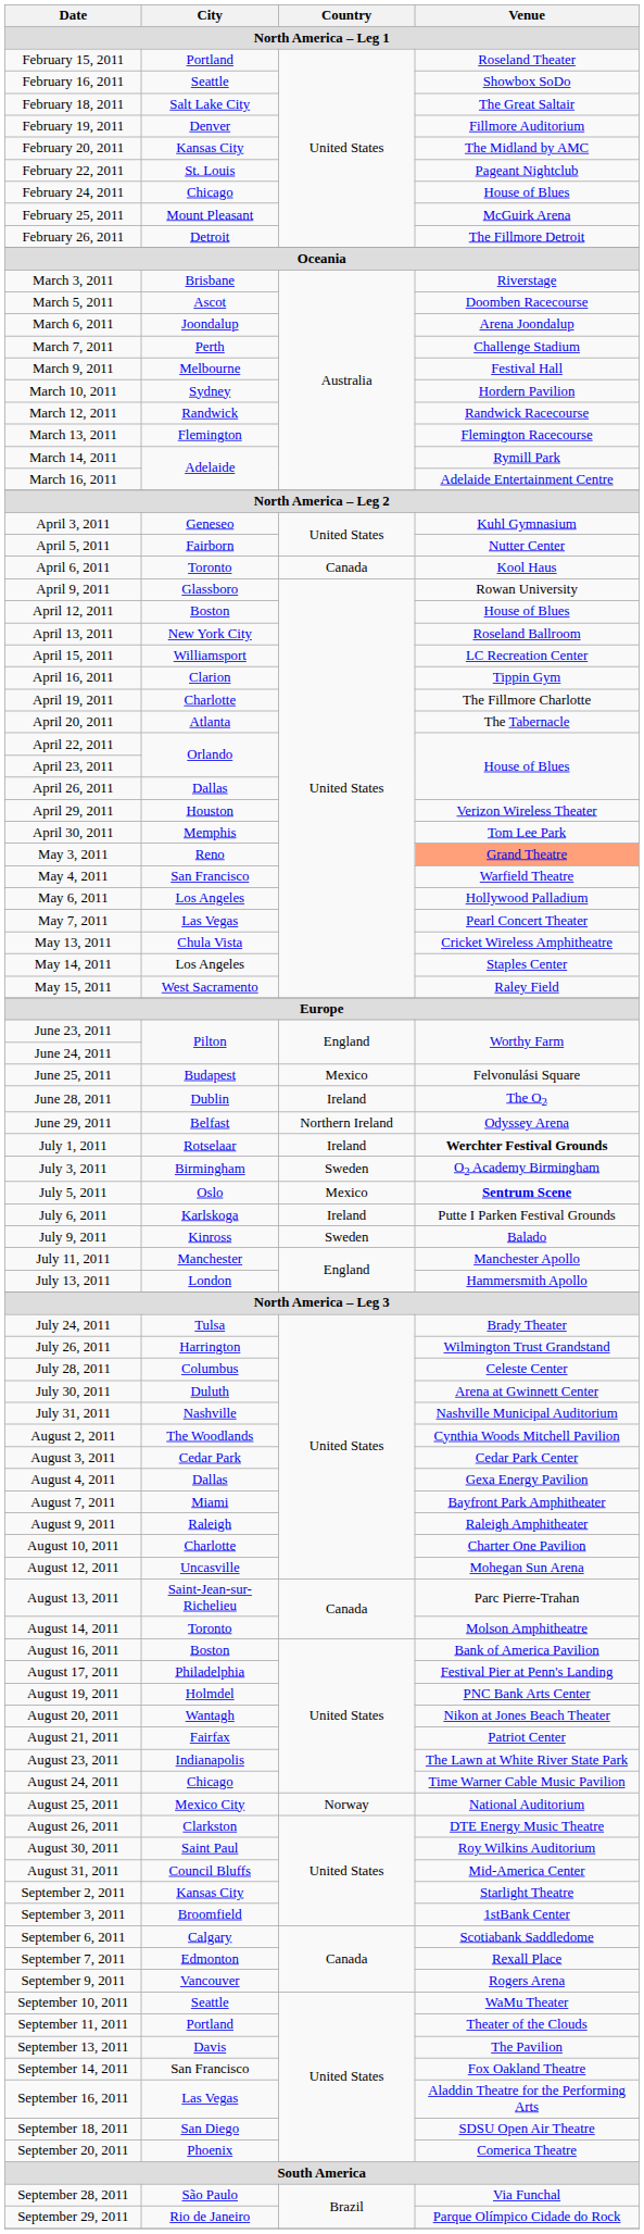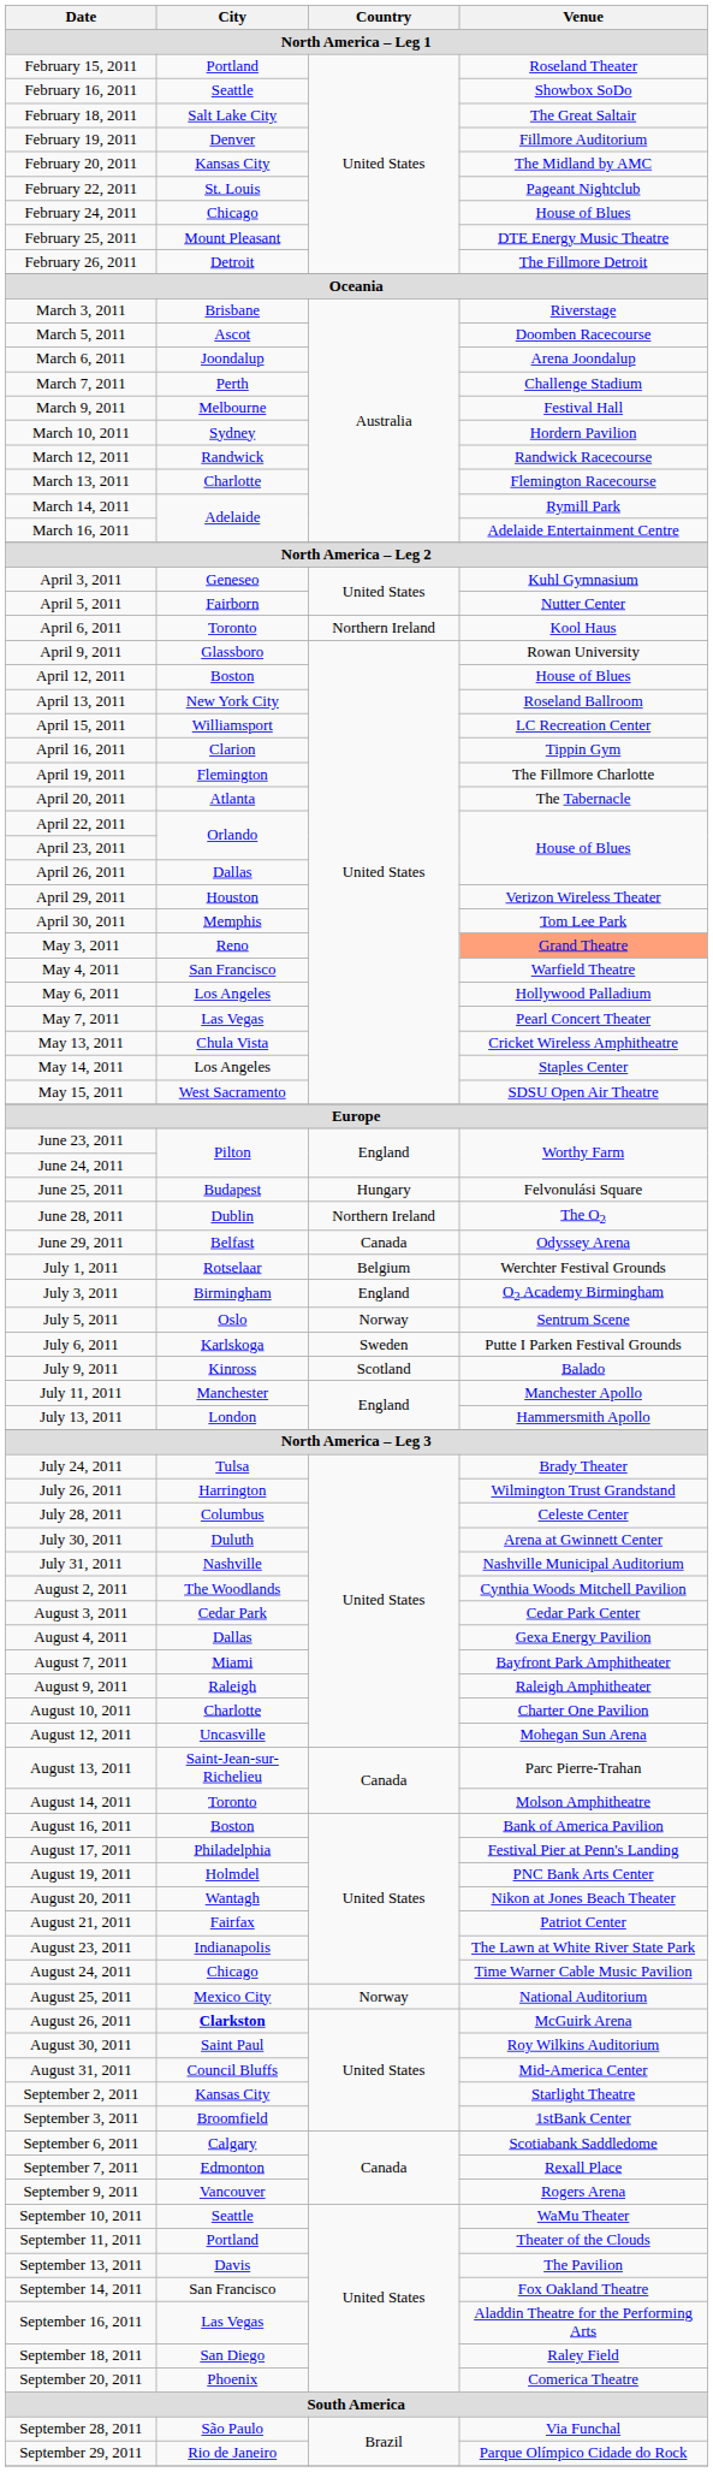 <table class="wikitable" style="text-align:center;">
 <tr bgcolor="#CCCCCC">
 <th width="150" rowspan="1">Date</th>
 <th width="150" rowspan="1">City</th>
 <th width="150" rowspan="1">Country</th>
 <th width="250" rowspan="1">Venue</th>
 </tr>
 <tr bgcolor="#DDDDDD">
 <td colspan=7 align=center><strong>North America – Leg 1</strong></td>
 </tr>
 <tr>
 <td>February 15, 2011</td>
 <td><a href='#'>Portland</a></td>
 <td rowspan="9">United States</td>
 <td><a href='#'>Roseland Theater</a></td>
 </tr>
 <tr>
 <td>February 16, 2011</td>
 <td><a href='#'>Seattle</a></td>
 <td><a href='#'>Showbox SoDo</a></td>
 </tr>
 <tr>
 <td>February 18, 2011</td>
 <td><a href='#'>Salt Lake City</a></td>
 <td><a href='#'>The Great Saltair</a></td>
 </tr>
 <tr>
 <td>February 19, 2011</td>
 <td><a href='#'>Denver</a></td>
 <td><a href='#'>Fillmore Auditorium</a></td>
 </tr>
 <tr>
 <td>February 20, 2011</td>
 <td><a href='#'>Kansas City</a></td>
 <td><a href='#'>The Midland by AMC</a></td>
 </tr>
 <tr>
 <td>February 22, 2011</td>
 <td><a href='#'>St. Louis</a></td>
 <td><a href='#'>Pageant Nightclub</a></td>
 </tr>
 <tr>
 <td>February 24, 2011</td>
 <td><a href='#'>Chicago</a></td>
 <td><a href='#'>House of Blues</a></td>
 </tr>
 <tr>
 <td>February 25, 2011</td>
 <td><a href='#'>Mount Pleasant</a></td>
-<td><a href='#'>McGuirk Arena</a></td>
+<td><a href='#'>DTE Energy Music Theatre</a></td>
 </tr>
 <tr>
 <td>February 26, 2011</td>
 <td><a href='#'>Detroit</a></td>
 <td><a href='#'>The Fillmore Detroit</a></td>
 </tr>
 <tr>
 </tr>
 <tr bgcolor="#DDDDDD">
 <td colspan=8 align=center><strong>Oceania</strong></td>
 </tr>
 <tr>
 <td>March 3, 2011</td>
 <td><a href='#'>Brisbane</a></td>
 <td rowspan="10">Australia</td>
 <td><a href='#'>Riverstage</a></td>
 </tr>
 <tr>
 <td>March 5, 2011</td>
 <td><a href='#'>Ascot</a></td>
 <td><a href='#'>Doomben Racecourse</a></td>
 </tr>
 <tr>
 <td>March 6, 2011</td>
 <td><a href='#'>Joondalup</a></td>
 <td><a href='#'>Arena Joondalup</a></td>
 </tr>
 <tr>
 <td>March 7, 2011</td>
 <td><a href='#'>Perth</a></td>
 <td><a href='#'>Challenge Stadium</a></td>
 </tr>
 <tr>
 <td>March 9, 2011</td>
 <td><a href='#'>Melbourne</a></td>
 <td><a href='#'>Festival Hall</a></td>
 </tr>
 <tr>
 <td>March 10, 2011</td>
 <td><a href='#'>Sydney</a></td>
 <td><a href='#'>Hordern Pavilion</a></td>
 </tr>
 <tr>
 <td>March 12, 2011</td>
 <td><a href='#'>Randwick</a></td>
 <td><a href='#'>Randwick Racecourse</a></td>
 </tr>
 <tr>
 <td>March 13, 2011</td>
-<td><a href='#'>Flemington</a></td>
+<td><a href='#'>Charlotte</a></td>
 <td><a href='#'>Flemington Racecourse</a></td>
 </tr>
 <tr>
 <td>March 14, 2011</td>
 <td rowspan="2"><a href='#'>Adelaide</a></td>
 <td><a href='#'>Rymill Park</a></td>
 </tr>
 <tr>
 <td>March 16, 2011</td>
 <td><a href='#'>Adelaide Entertainment Centre</a></td>
 </tr>
 <tr>
 </tr>
 <tr bgcolor="#DDDDDD">
 <td colspan="4" align="center"><strong>North America – Leg 2</strong></td>
 </tr>
 <tr>
 <td>April 3, 2011</td>
 <td><a href='#'>Geneseo</a></td>
 <td rowspan="2">United States</td>
 <td><a href='#'>Kuhl Gymnasium</a></td>
 </tr>
 <tr>
 <td>April 5, 2011</td>
 <td><a href='#'>Fairborn</a></td>
 <td><a href='#'>Nutter Center</a></td>
 </tr>
 <tr>
 <td>April 6, 2011</td>
 <td><a href='#'>Toronto</a></td>
-<td>Canada</td>
+<td>Northern Ireland</td>
 <td><a href='#'>Kool Haus</a></td>
 </tr>
 <tr>
 <td>April 9, 2011</td>
 <td><a href='#'>Glassboro</a></td>
 <td rowspan="19">United States</td>
 <td>Rowan University</td>
 </tr>
 <tr>
 <td>April 12, 2011</td>
 <td><a href='#'>Boston</a></td>
 <td><a href='#'>House of Blues</a></td>
 </tr>
 <tr>
 <td>April 13, 2011</td>
 <td><a href='#'>New York City</a></td>
 <td><a href='#'>Roseland Ballroom</a></td>
 </tr>
 <tr>
 <td>April 15, 2011</td>
 <td><a href='#'>Williamsport</a></td>
 <td><a href='#'>LC Recreation Center</a></td>
 </tr>
 <tr>
 <td>April 16, 2011</td>
 <td><a href='#'>Clarion</a></td>
 <td><a href='#'>Tippin Gym</a></td>
 </tr>
 <tr>
 <td>April 19, 2011</td>
-<td><a href='#'>Charlotte</a></td>
+<td><a href='#'>Flemington</a></td>
 <td>The Fillmore Charlotte</td>
 </tr>
 <tr>
 <td>April 20, 2011</td>
 <td><a href='#'>Atlanta</a></td>
 <td>The <a href='#'>Tabernacle</a></td>
 </tr>
 <tr>
 <td>April 22, 2011</td>
 <td rowspan="2"><a href='#'>Orlando</a></td>
 <td rowspan="3"><a href='#'>House of Blues</a></td>
 </tr>
 <tr>
 <td>April 23, 2011</td>
 </tr>
 <tr>
 <td>April 26, 2011</td>
 <td><a href='#'>Dallas</a></td>
 </tr>
 <tr>
 <td>April 29, 2011</td>
 <td><a href='#'>Houston</a></td>
 <td><a href='#'>Verizon Wireless Theater</a></td>
 </tr>
 <tr>
 <td>April 30, 2011</td>
 <td><a href='#'>Memphis</a></td>
 <td><a href='#'>Tom Lee Park</a></td>
 </tr>
 <tr>
 <td>May 3, 2011</td>
 <td><a href='#'>Reno</a></td>
 <td style="background: lightsalmon;"><a href='#'>Grand Theatre</a></td>
 </tr>
 <tr>
 <td>May 4, 2011</td>
 <td><a href='#'>San Francisco</a></td>
 <td><a href='#'>Warfield Theatre</a></td>
 </tr>
 <tr>
 <td>May 6, 2011</td>
 <td><a href='#'>Los Angeles</a></td>
 <td><a href='#'>Hollywood Palladium</a></td>
 </tr>
 <tr>
 <td>May 7, 2011</td>
 <td><a href='#'>Las Vegas</a></td>
 <td><a href='#'>Pearl Concert Theater</a></td>
 </tr>
 <tr>
 <td>May 13, 2011</td>
 <td><a href='#'>Chula Vista</a></td>
 <td><a href='#'>Cricket Wireless Amphitheatre</a></td>
 </tr>
 <tr>
 <td>May 14, 2011</td>
 <td>Los Angeles</td>
 <td><a href='#'>Staples Center</a></td>
 </tr>
 <tr>
 <td>May 15, 2011</td>
 <td><a href='#'>West Sacramento</a></td>
-<td><a href='#'>Raley Field</a></td>
+<td><a href='#'>SDSU Open Air Theatre</a></td>
 </tr>
 <tr>
 </tr>
 <tr bgcolor="#DDDDDD">
 <td colspan="4" align="center"><strong>Europe</strong></td>
 </tr>
 <tr>
 <td>June 23, 2011</td>
 <td rowspan="2"><a href='#'>Pilton</a></td>
 <td rowspan="2">England</td>
 <td rowspan="2"><a href='#'>Worthy Farm</a></td>
 </tr>
 <tr>
 <td>June 24, 2011</td>
 </tr>
 <tr>
 <td>June 25, 2011</td>
 <td><a href='#'>Budapest</a></td>
-<td>Mexico</td>
+<td>Hungary</td>
 <td>Felvonulási Square</td>
 </tr>
 <tr>
 <td>June 28, 2011</td>
 <td><a href='#'>Dublin</a></td>
-<td>Ireland</td>
+<td>Northern Ireland</td>
 <td><a href='#'>The O<sub>2</sub></a></td>
 </tr>
 <tr>
 <td>June 29, 2011</td>
 <td><a href='#'>Belfast</a></td>
-<td>Northern Ireland</td>
+<td>Canada</td>
 <td><a href='#'>Odyssey Arena</a></td>
 </tr>
 <tr>
 <td>July 1, 2011</td>
 <td><a href='#'>Rotselaar</a></td>
-<td>Ireland</td>
-<td><strong>Werchter Festival Grounds</strong></td>
+<td>Belgium</td>
+<td>Werchter Festival Grounds</td>
 </tr>
 <tr>
 <td>July 3, 2011</td>
 <td><a href='#'>Birmingham</a></td>
-<td>Sweden</td>
+<td>England</td>
 <td><a href='#'>O<sub>2</sub> Academy Birmingham</a></td>
 </tr>
 <tr>
 <td>July 5, 2011</td>
 <td><a href='#'>Oslo</a></td>
-<td>Mexico</td>
-<td><strong><a href='#'>Sentrum Scene</a></strong></td>
+<td>Norway</td>
+<td><a href='#'>Sentrum Scene</a></td>
 </tr>
 <tr>
 <td>July 6, 2011</td>
 <td><a href='#'>Karlskoga</a></td>
-<td>Ireland</td>
+<td>Sweden</td>
 <td>Putte I Parken Festival Grounds</td>
 </tr>
 <tr>
 <td>July 9, 2011</td>
 <td><a href='#'>Kinross</a></td>
-<td>Sweden</td>
+<td>Scotland</td>
 <td><a href='#'>Balado</a></td>
 </tr>
 <tr>
 <td>July 11, 2011</td>
 <td><a href='#'>Manchester</a></td>
 <td rowspan="2">England</td>
 <td><a href='#'>Manchester Apollo</a></td>
 </tr>
 <tr>
 <td>July 13, 2011</td>
 <td><a href='#'>London</a></td>
 <td><a href='#'>Hammersmith Apollo</a></td>
 </tr>
 <tr>
 </tr>
 <tr bgcolor="#DDDDDD">
 <td colspan="4" align="center"><strong>North America – Leg 3</strong></td>
 </tr>
 <tr>
 <td>July 24, 2011</td>
 <td><a href='#'>Tulsa</a></td>
 <td rowspan="12">United States</td>
 <td><a href='#'>Brady Theater</a></td>
 </tr>
 <tr>
 <td>July 26, 2011</td>
 <td><a href='#'>Harrington</a></td>
 <td><a href='#'>Wilmington Trust Grandstand</a></td>
 </tr>
 <tr>
 <td>July 28, 2011</td>
 <td><a href='#'>Columbus</a></td>
 <td><a href='#'>Celeste Center</a></td>
 </tr>
 <tr>
 <td>July 30, 2011</td>
 <td><a href='#'>Duluth</a></td>
 <td><a href='#'>Arena at Gwinnett Center</a></td>
 </tr>
 <tr>
 <td>July 31, 2011</td>
 <td><a href='#'>Nashville</a></td>
 <td><a href='#'>Nashville Municipal Auditorium</a></td>
 </tr>
 <tr>
 <td>August 2, 2011</td>
 <td><a href='#'>The Woodlands</a></td>
 <td><a href='#'>Cynthia Woods Mitchell Pavilion</a></td>
 </tr>
 <tr>
 <td>August 3, 2011</td>
 <td><a href='#'>Cedar Park</a></td>
 <td><a href='#'>Cedar Park Center</a></td>
 </tr>
 <tr>
 <td>August 4, 2011</td>
 <td><a href='#'>Dallas</a></td>
 <td><a href='#'>Gexa Energy Pavilion</a></td>
 </tr>
 <tr>
 <td>August 7, 2011</td>
 <td><a href='#'>Miami</a></td>
 <td><a href='#'>Bayfront Park Amphitheater</a></td>
 </tr>
 <tr>
 <td>August 9, 2011</td>
 <td><a href='#'>Raleigh</a></td>
 <td><a href='#'>Raleigh Amphitheater</a></td>
 </tr>
 <tr>
 <td>August 10, 2011</td>
 <td><a href='#'>Charlotte</a></td>
 <td><a href='#'>Charter One Pavilion</a></td>
 </tr>
 <tr>
 <td>August 12, 2011</td>
 <td><a href='#'>Uncasville</a></td>
 <td><a href='#'>Mohegan Sun Arena</a></td>
 </tr>
 <tr>
 <td>August 13, 2011</td>
 <td><a href='#'>Saint-Jean-sur-Richelieu</a></td>
 <td rowspan="2">Canada</td>
 <td>Parc Pierre-Trahan</td>
 </tr>
 <tr>
 <td>August 14, 2011</td>
 <td><a href='#'>Toronto</a></td>
 <td><a href='#'>Molson Amphitheatre</a></td>
 </tr>
 <tr>
 <td>August 16, 2011</td>
 <td><a href='#'>Boston</a></td>
 <td rowspan="7">United States</td>
 <td><a href='#'>Bank of America Pavilion</a></td>
 </tr>
 <tr>
 <td>August 17, 2011</td>
 <td><a href='#'>Philadelphia</a></td>
 <td><a href='#'>Festival Pier at Penn's Landing</a></td>
 </tr>
 <tr>
 <td>August 19, 2011</td>
 <td><a href='#'>Holmdel</a></td>
 <td><a href='#'>PNC Bank Arts Center</a></td>
 </tr>
 <tr>
 <td>August 20, 2011</td>
 <td><a href='#'>Wantagh</a></td>
 <td><a href='#'>Nikon at Jones Beach Theater</a></td>
 </tr>
 <tr>
 <td>August 21, 2011</td>
 <td><a href='#'>Fairfax</a></td>
 <td><a href='#'>Patriot Center</a></td>
 </tr>
 <tr>
 <td>August 23, 2011</td>
 <td><a href='#'>Indianapolis</a></td>
 <td><a href='#'>The Lawn at White River State Park</a></td>
 </tr>
 <tr>
 <td>August 24, 2011</td>
 <td><a href='#'>Chicago</a></td>
 <td><a href='#'>Time Warner Cable Music Pavilion</a></td>
 </tr>
 <tr>
 <td>August 25, 2011</td>
 <td><a href='#'>Mexico City</a></td>
 <td>Norway</td>
 <td><a href='#'>National Auditorium</a></td>
 </tr>
 <tr>
 <td>August 26, 2011</td>
-<td><a href='#'>Clarkston</a></td>
+<td><strong><a href='#'>Clarkston</a></strong></td>
 <td rowspan="5">United States</td>
-<td><a href='#'>DTE Energy Music Theatre</a></td>
+<td><a href='#'>McGuirk Arena</a></td>
 </tr>
 <tr>
 <td>August 30, 2011</td>
 <td><a href='#'>Saint Paul</a></td>
 <td><a href='#'>Roy Wilkins Auditorium</a></td>
 </tr>
 <tr>
 <td>August 31, 2011</td>
 <td><a href='#'>Council Bluffs</a></td>
 <td><a href='#'>Mid-America Center</a></td>
 </tr>
 <tr>
 <td>September 2, 2011</td>
 <td><a href='#'>Kansas City</a></td>
 <td><a href='#'>Starlight Theatre</a></td>
 </tr>
 <tr>
 <td>September 3, 2011</td>
 <td><a href='#'>Broomfield</a></td>
 <td><a href='#'>1stBank Center</a></td>
 </tr>
 <tr>
 <td>September 6, 2011</td>
 <td><a href='#'>Calgary</a></td>
 <td rowspan="3">Canada</td>
 <td><a href='#'>Scotiabank Saddledome</a></td>
 </tr>
 <tr>
 <td>September 7, 2011</td>
 <td><a href='#'>Edmonton</a></td>
 <td><a href='#'>Rexall Place</a></td>
 </tr>
 <tr>
 <td>September 9, 2011</td>
 <td><a href='#'>Vancouver</a></td>
 <td><a href='#'>Rogers Arena</a></td>
 </tr>
 <tr>
 <td>September 10, 2011</td>
 <td><a href='#'>Seattle</a></td>
 <td rowspan="7">United States</td>
 <td><a href='#'>WaMu Theater</a></td>
 </tr>
 <tr>
 <td>September 11, 2011</td>
 <td><a href='#'>Portland</a></td>
 <td><a href='#'>Theater of the Clouds</a></td>
 </tr>
 <tr>
 <td>September 13, 2011</td>
 <td><a href='#'>Davis</a></td>
 <td><a href='#'>The Pavilion</a></td>
 </tr>
 <tr>
 <td>September 14, 2011</td>
 <td>San Francisco</td>
 <td><a href='#'>Fox Oakland Theatre</a></td>
 </tr>
 <tr>
 <td>September 16, 2011</td>
 <td><a href='#'>Las Vegas</a></td>
 <td><a href='#'>Aladdin Theatre for the Performing Arts</a></td>
 </tr>
 <tr>
 <td>September 18, 2011</td>
 <td><a href='#'>San Diego</a></td>
-<td><a href='#'>SDSU Open Air Theatre</a></td>
+<td><a href='#'>Raley Field</a></td>
 </tr>
 <tr>
 <td>September 20, 2011</td>
 <td><a href='#'>Phoenix</a></td>
 <td><a href='#'>Comerica Theatre</a></td>
 </tr>
 <tr bgcolor="#DDDDDD">
 <td colspan="4" align="center"><strong>South America</strong></td>
 </tr>
 <tr>
 <td>September 28, 2011</td>
 <td><a href='#'>São Paulo</a></td>
 <td rowspan="2">Brazil</td>
 <td><a href='#'>Via Funchal</a></td>
 </tr>
 <tr>
 <td>September 29, 2011</td>
 <td><a href='#'>Rio de Janeiro</a></td>
 <td><a href='#'>Parque Olímpico Cidade do Rock</a></td>
 </tr>
 <tr>
 </tr>
 </table>
